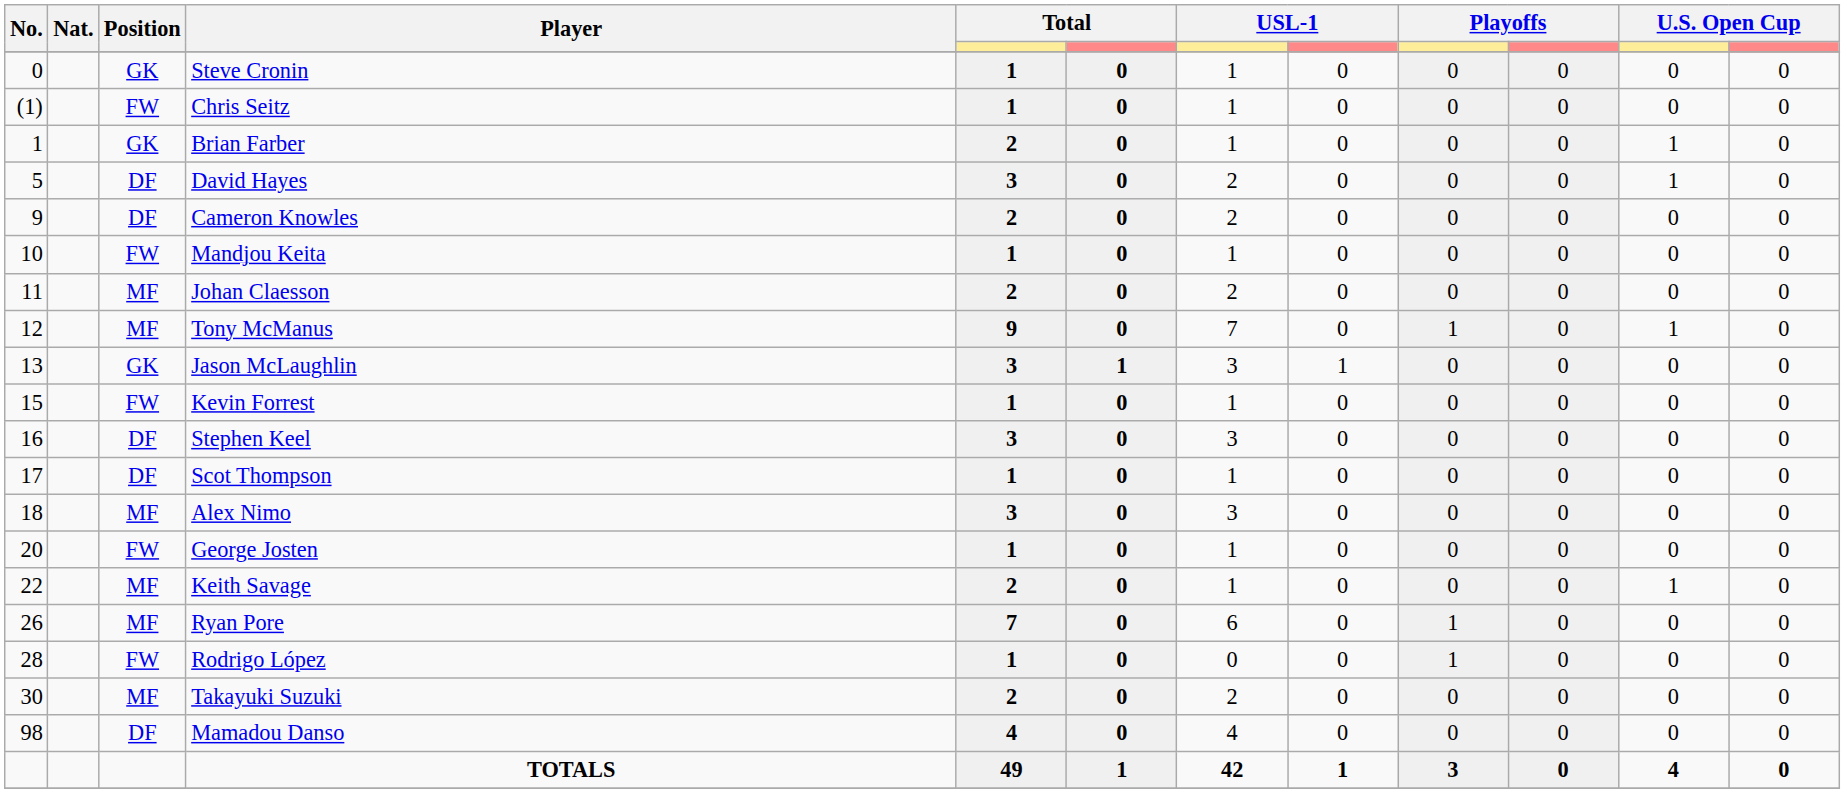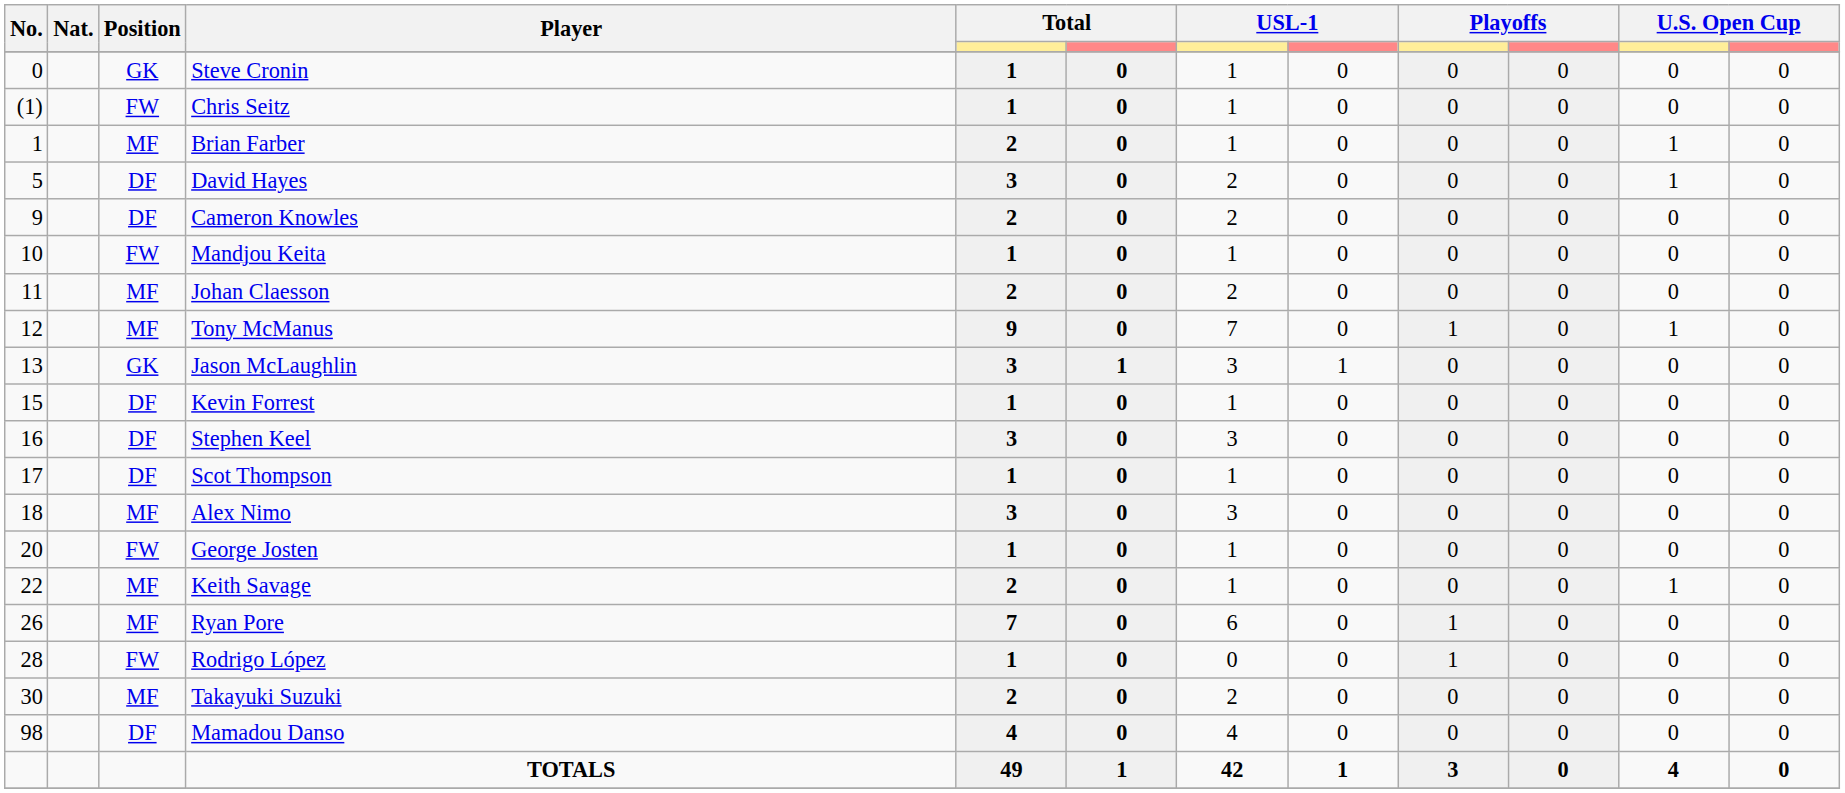 <table class="wikitable" style="font-size:95%; text-align:center;">
 <tr>
 <th rowspan="2" width="1%">No.</th>
 <th rowspan="2" width="1%">Nat.</th>
 <th rowspan="2" width="1%">Position</th>
 <th rowspan="2" width="42%">Player</th>
 <th colspan="2">Total</th>
 <th colspan="2"><a href='#'>USL-1</a></th>
 <th colspan="2"><a href='#'>Playoffs</a></th>
 <th colspan="2"><a href='#'>U.S. Open Cup</a></th>
 </tr>
 <tr>
 <th width=60 style="background: #FFEE99"></th>
 <th width=60 style="background: #FF8888"></th>
 <th width=60 style="background: #FFEE99"></th>
 <th width=60 style="background: #FF8888"></th>
 <th width=60 style="background: #FFEE99"></th>
 <th width=60 style="background: #FF8888"></th>
 <th width=60 style="background: #FFEE99"></th>
 <th width=60 style="background: #FF8888"></th>
 </tr>
 <tr>
 </tr>
 <tr>
 <td style="text-align: right;">0</td>
 <td></td>
 <td><a href='#'>GK</a></td>
 <td style="text-align: left;"><a href='#'>Steve Cronin</a></td>
 <td style="background: #F0F0F0;"><strong>1</strong></td>
 <td style="background: #F0F0F0;"><strong>0</strong></td>
 <td>1</td>
 <td>0</td>
 <td style="background: #F0F0F0;">0</td>
 <td style="background: #F0F0F0;">0</td>
 <td>0</td>
 <td>0</td>
 </tr>
 <tr>
 <td style="text-align: right;">(1)</td>
 <td></td>
 <td><a href='#'>FW</a></td>
 <td style="text-align: left;"><a href='#'>Chris Seitz</a></td>
 <td style="background: #F0F0F0;"><strong>1</strong></td>
 <td style="background: #F0F0F0;"><strong>0</strong></td>
 <td>1</td>
 <td>0</td>
 <td style="background: #F0F0F0;">0</td>
 <td style="background: #F0F0F0;">0</td>
 <td>0</td>
 <td>0</td>
 </tr>
 <tr>
 <td style="text-align: right;">1</td>
 <td></td>
-<td><a href='#'>GK</a></td>
+<td><a href='#'>MF</a></td>
 <td style="text-align: left;"><a href='#'>Brian Farber</a></td>
 <td style="background: #F0F0F0;"><strong>2</strong></td>
 <td style="background: #F0F0F0;"><strong>0</strong></td>
 <td>1</td>
 <td>0</td>
 <td style="background: #F0F0F0;">0</td>
 <td style="background: #F0F0F0;">0</td>
 <td>1</td>
 <td>0</td>
 </tr>
 <tr>
 <td style="text-align: right;">5</td>
 <td></td>
 <td><a href='#'>DF</a></td>
 <td style="text-align: left;"><a href='#'>David Hayes</a></td>
 <td style="background: #F0F0F0;"><strong>3</strong></td>
 <td style="background: #F0F0F0;"><strong>0</strong></td>
 <td>2</td>
 <td>0</td>
 <td style="background: #F0F0F0;">0</td>
 <td style="background: #F0F0F0;">0</td>
 <td>1</td>
 <td>0</td>
 </tr>
 <tr>
 <td style="text-align: right;">9</td>
 <td></td>
 <td><a href='#'>DF</a></td>
 <td style="text-align: left;"><a href='#'>Cameron Knowles</a></td>
 <td style="background: #F0F0F0;"><strong>2</strong></td>
 <td style="background: #F0F0F0;"><strong>0</strong></td>
 <td>2</td>
 <td>0</td>
 <td style="background: #F0F0F0;">0</td>
 <td style="background: #F0F0F0;">0</td>
 <td>0</td>
 <td>0</td>
 </tr>
 <tr>
 <td style="text-align: right;">10</td>
 <td></td>
 <td><a href='#'>FW</a></td>
 <td style="text-align: left;"><a href='#'>Mandjou Keita</a></td>
 <td style="background: #F0F0F0;"><strong>1</strong></td>
 <td style="background: #F0F0F0;"><strong>0</strong></td>
 <td>1</td>
 <td>0</td>
 <td style="background: #F0F0F0;">0</td>
 <td style="background: #F0F0F0;">0</td>
 <td>0</td>
 <td>0</td>
 </tr>
 <tr>
 <td style="text-align: right;">11</td>
 <td></td>
 <td><a href='#'>MF</a></td>
 <td style="text-align: left;"><a href='#'>Johan Claesson</a></td>
 <td style="background: #F0F0F0;"><strong>2</strong></td>
 <td style="background: #F0F0F0;"><strong>0</strong></td>
 <td>2</td>
 <td>0</td>
 <td style="background: #F0F0F0;">0</td>
 <td style="background: #F0F0F0;">0</td>
 <td>0</td>
 <td>0</td>
 </tr>
 <tr>
 <td style="text-align: right;">12</td>
 <td></td>
 <td><a href='#'>MF</a></td>
 <td style="text-align: left;"><a href='#'>Tony McManus</a></td>
 <td style="background: #F0F0F0;"><strong>9</strong></td>
 <td style="background: #F0F0F0;"><strong>0</strong></td>
 <td>7</td>
 <td>0</td>
 <td style="background: #F0F0F0;">1</td>
 <td style="background: #F0F0F0;">0</td>
 <td>1</td>
 <td>0</td>
 </tr>
 <tr>
 <td style="text-align: right;">13</td>
 <td></td>
 <td><a href='#'>GK</a></td>
 <td style="text-align: left;"><a href='#'>Jason McLaughlin</a></td>
 <td style="background: #F0F0F0;"><strong>3</strong></td>
 <td style="background: #F0F0F0;"><strong>1</strong></td>
 <td>3</td>
 <td>1</td>
 <td style="background: #F0F0F0;">0</td>
 <td style="background: #F0F0F0;">0</td>
 <td>0</td>
 <td>0</td>
 </tr>
 <tr>
 <td style="text-align: right;">15</td>
 <td></td>
-<td><a href='#'>FW</a></td>
+<td><a href='#'>DF</a></td>
 <td style="text-align: left;"><a href='#'>Kevin Forrest</a></td>
 <td style="background: #F0F0F0;"><strong>1</strong></td>
 <td style="background: #F0F0F0;"><strong>0</strong></td>
 <td>1</td>
 <td>0</td>
 <td style="background: #F0F0F0;">0</td>
 <td style="background: #F0F0F0;">0</td>
 <td>0</td>
 <td>0</td>
 </tr>
 <tr>
 <td style="text-align: right;">16</td>
 <td></td>
 <td><a href='#'>DF</a></td>
 <td style="text-align: left;"><a href='#'>Stephen Keel</a></td>
 <td style="background: #F0F0F0;"><strong>3</strong></td>
 <td style="background: #F0F0F0;"><strong>0</strong></td>
 <td>3</td>
 <td>0</td>
 <td style="background: #F0F0F0;">0</td>
 <td style="background: #F0F0F0;">0</td>
 <td>0</td>
 <td>0</td>
 </tr>
 <tr>
 <td style="text-align: right;">17</td>
 <td></td>
 <td><a href='#'>DF</a></td>
 <td style="text-align: left;"><a href='#'>Scot Thompson</a></td>
 <td style="background: #F0F0F0;"><strong>1</strong></td>
 <td style="background: #F0F0F0;"><strong>0</strong></td>
 <td>1</td>
 <td>0</td>
 <td style="background: #F0F0F0;">0</td>
 <td style="background: #F0F0F0;">0</td>
 <td>0</td>
 <td>0</td>
 </tr>
 <tr>
 <td style="text-align: right;">18</td>
 <td></td>
 <td><a href='#'>MF</a></td>
 <td style="text-align: left;"><a href='#'>Alex Nimo</a></td>
 <td style="background: #F0F0F0;"><strong>3</strong></td>
 <td style="background: #F0F0F0;"><strong>0</strong></td>
 <td>3</td>
 <td>0</td>
 <td style="background: #F0F0F0;">0</td>
 <td style="background: #F0F0F0;">0</td>
 <td>0</td>
 <td>0</td>
 </tr>
 <tr>
 <td style="text-align: right;">20</td>
 <td></td>
 <td><a href='#'>FW</a></td>
 <td style="text-align: left;"><a href='#'>George Josten</a></td>
 <td style="background: #F0F0F0;"><strong>1</strong></td>
 <td style="background: #F0F0F0;"><strong>0</strong></td>
 <td>1</td>
 <td>0</td>
 <td style="background: #F0F0F0;">0</td>
 <td style="background: #F0F0F0;">0</td>
 <td>0</td>
 <td>0</td>
 </tr>
 <tr>
 <td style="text-align: right;">22</td>
 <td></td>
 <td><a href='#'>MF</a></td>
 <td style="text-align: left;"><a href='#'>Keith Savage</a></td>
 <td style="background: #F0F0F0;"><strong>2</strong></td>
 <td style="background: #F0F0F0;"><strong>0</strong></td>
 <td>1</td>
 <td>0</td>
 <td style="background: #F0F0F0;">0</td>
 <td style="background: #F0F0F0;">0</td>
 <td>1</td>
 <td>0</td>
 </tr>
 <tr>
 <td style="text-align: right;">26</td>
 <td></td>
 <td><a href='#'>MF</a></td>
 <td style="text-align: left;"><a href='#'>Ryan Pore</a></td>
 <td style="background: #F0F0F0;"><strong>7</strong></td>
 <td style="background: #F0F0F0;"><strong>0</strong></td>
 <td>6</td>
 <td>0</td>
 <td style="background: #F0F0F0;">1</td>
 <td style="background: #F0F0F0;">0</td>
 <td>0</td>
 <td>0</td>
 </tr>
 <tr>
 <td style="text-align: right;">28</td>
 <td></td>
 <td><a href='#'>FW</a></td>
 <td style="text-align: left;"><a href='#'>Rodrigo López</a></td>
 <td style="background: #F0F0F0;"><strong>1</strong></td>
 <td style="background: #F0F0F0;"><strong>0</strong></td>
 <td>0</td>
 <td>0</td>
 <td style="background: #F0F0F0;">1</td>
 <td style="background: #F0F0F0;">0</td>
 <td>0</td>
 <td>0</td>
 </tr>
 <tr>
 <td style="text-align: right;">30</td>
 <td></td>
 <td><a href='#'>MF</a></td>
 <td style="text-align: left;"><a href='#'>Takayuki Suzuki</a></td>
 <td style="background: #F0F0F0;"><strong>2</strong></td>
 <td style="background: #F0F0F0;"><strong>0</strong></td>
 <td>2</td>
 <td>0</td>
 <td style="background: #F0F0F0;">0</td>
 <td style="background: #F0F0F0;">0</td>
 <td>0</td>
 <td>0</td>
 </tr>
 <tr>
 <td style="text-align: right;">98</td>
 <td></td>
 <td><a href='#'>DF</a></td>
 <td style="text-align: left;"><a href='#'>Mamadou Danso</a></td>
 <td style="background: #F0F0F0;"><strong>4</strong></td>
 <td style="background: #F0F0F0;"><strong>0</strong></td>
 <td>4</td>
 <td>0</td>
 <td style="background: #F0F0F0;">0</td>
 <td style="background: #F0F0F0;">0</td>
 <td>0</td>
 <td>0</td>
 </tr>
 <tr>
 <td></td>
 <td></td>
 <td></td>
 <td><strong>TOTALS</strong></td>
 <td style="background: #F0F0F0;"><strong>49</strong></td>
 <td style="background: #F0F0F0;"><strong>1</strong></td>
 <td><strong>42</strong></td>
 <td><strong>1</strong></td>
 <td style="background: #F0F0F0;"><strong>3</strong></td>
 <td style="background: #F0F0F0;"><strong>0</strong></td>
 <td><strong>4</strong></td>
 <td><strong>0</strong></td>
 </tr>
 <tr>
 </tr>
 </table>
